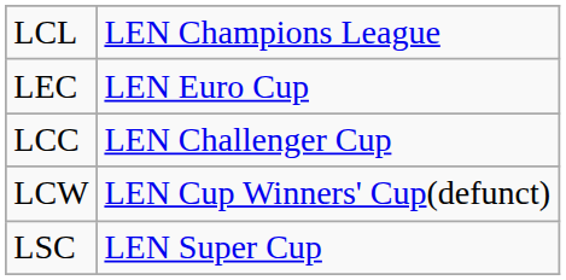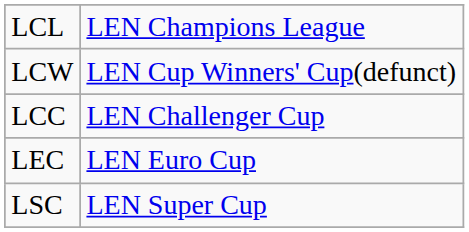 <table class="wikitable">
 <tr>
 <td>LCL</td>
 <td><a href='#'>LEN Champions League</a></td>
 </tr>
 <tr>
-<td>LEC</td>
-<td><a href='#'>LEN Euro Cup</a></td>
+<td>LCW</td>
+<td><a href='#'>LEN Cup Winners' Cup</a>(defunct)</td>
 </tr>
 <tr>
 <td>LCC</td>
 <td><a href='#'>LEN Challenger Cup</a></td>
 </tr>
 <tr>
-<td>LCW</td>
-<td><a href='#'>LEN Cup Winners' Cup</a>(defunct)</td>
+<td>LEC</td>
+<td><a href='#'>LEN Euro Cup</a></td>
 </tr>
 <tr>
 <td>LSC</td>
 <td><a href='#'>LEN Super Cup</a></td>
 </tr>
 </table>
